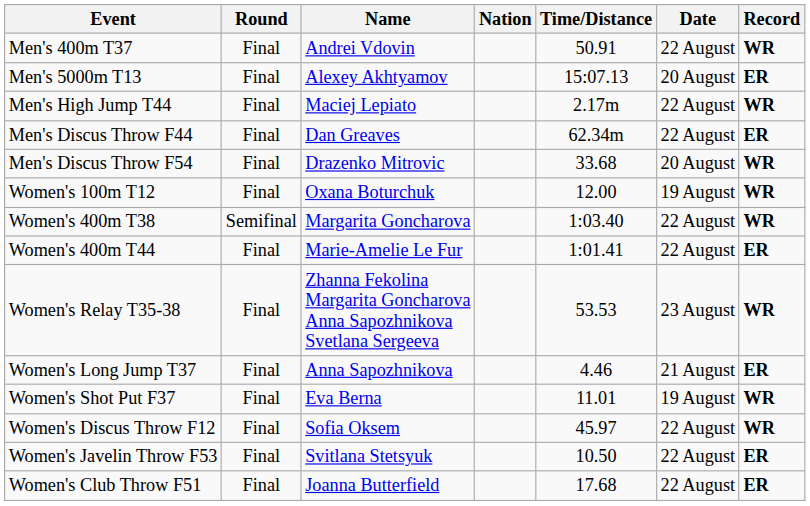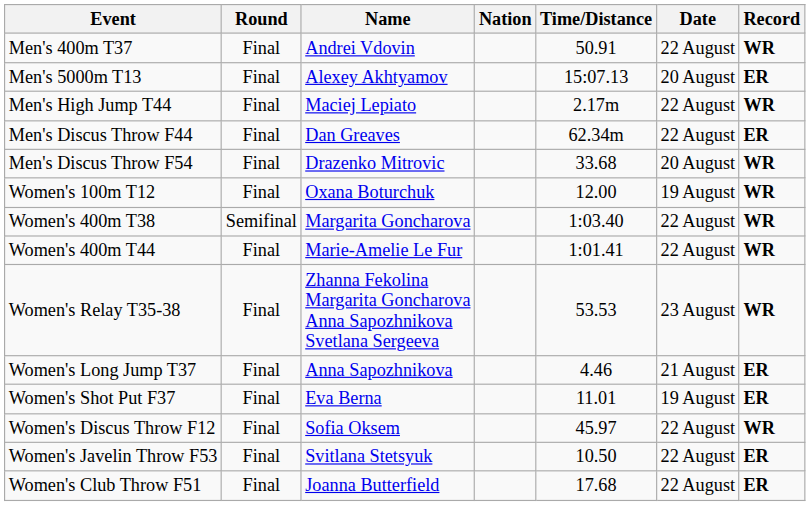 <table class="wikitable sortable">
 <tr>
 <th>Event</th>
 <th>Round</th>
 <th>Name</th>
 <th>Nation</th>
 <th>Time/Distance</th>
 <th>Date</th>
 <th>Record</th>
 </tr>
 <tr>
 <td>Men's 400m T37</td>
 <td align=center>Final</td>
 <td><a href='#'>Andrei Vdovin</a></td>
 <td></td>
 <td align=center>50.91</td>
 <td>22 August</td>
 <td><strong>WR</strong></td>
 </tr>
 <tr>
 <td>Men's 5000m T13</td>
 <td align=center>Final</td>
 <td><a href='#'>Alexey Akhtyamov</a></td>
 <td></td>
 <td align=center>15:07.13</td>
 <td>20 August</td>
 <td><strong>ER</strong></td>
 </tr>
 <tr>
 <td>Men's High Jump T44</td>
 <td align=center>Final</td>
 <td><a href='#'>Maciej Lepiato</a></td>
 <td></td>
 <td align=center>2.17m</td>
 <td>22 August</td>
 <td><strong>WR</strong></td>
 </tr>
 <tr>
 <td>Men's Discus Throw F44</td>
 <td align=center>Final</td>
 <td><a href='#'>Dan Greaves</a></td>
 <td></td>
 <td align=center>62.34m</td>
 <td>22 August</td>
 <td><strong>ER</strong></td>
 </tr>
 <tr>
 <td>Men's Discus Throw F54</td>
 <td align=center>Final</td>
 <td><a href='#'>Drazenko Mitrovic</a></td>
 <td></td>
 <td align=center>33.68</td>
 <td>20 August</td>
 <td><strong>WR</strong></td>
 </tr>
 <tr>
 <td>Women's 100m T12</td>
 <td align=center>Final</td>
 <td><a href='#'>Oxana Boturchuk</a></td>
 <td></td>
 <td align=center>12.00</td>
 <td>19 August</td>
 <td><strong>WR</strong></td>
 </tr>
 <tr>
 <td>Women's 400m T38</td>
 <td align=center>Semifinal</td>
 <td><a href='#'>Margarita Goncharova</a></td>
 <td></td>
 <td align=center>1:03.40</td>
 <td>22 August</td>
 <td><strong>WR</strong></td>
 </tr>
 <tr>
 <td>Women's 400m T44</td>
 <td align=center>Final</td>
 <td><a href='#'>Marie-Amelie Le Fur</a></td>
 <td></td>
 <td align=center>1:01.41</td>
 <td>22 August</td>
-<td><strong>ER</strong></td>
+<td><strong>WR</strong></td>
 </tr>
 <tr>
 <td>Women's  Relay T35-38</td>
 <td align=center>Final</td>
 <td><a href='#'>Zhanna Fekolina</a><br><a href='#'>Margarita Goncharova</a><br><a href='#'>Anna Sapozhnikova</a><br><a href='#'>Svetlana Sergeeva</a></td>
 <td></td>
 <td align=center>53.53</td>
 <td>23 August</td>
 <td><strong>WR</strong></td>
 </tr>
 <tr>
 <td>Women's Long Jump T37</td>
 <td align=center>Final</td>
 <td><a href='#'>Anna Sapozhnikova</a></td>
 <td></td>
 <td align=center>4.46</td>
 <td>21 August</td>
 <td><strong>ER</strong></td>
 </tr>
 <tr>
 <td>Women's Shot Put F37</td>
 <td align=center>Final</td>
 <td><a href='#'>Eva Berna</a></td>
 <td></td>
 <td align=center>11.01</td>
 <td>19 August</td>
-<td><strong>WR</strong></td>
+<td><strong>ER</strong></td>
 </tr>
 <tr>
 <td>Women's Discus Throw F12</td>
 <td align=center>Final</td>
 <td><a href='#'>Sofia Oksem</a></td>
 <td></td>
 <td align=center>45.97</td>
 <td>22 August</td>
 <td><strong>WR</strong></td>
 </tr>
 <tr>
 <td>Women's Javelin Throw F53</td>
 <td align=center>Final</td>
 <td><a href='#'>Svitlana Stetsyuk</a></td>
 <td></td>
 <td align=center>10.50</td>
 <td>22 August</td>
 <td><strong>ER</strong></td>
 </tr>
 <tr>
 <td>Women's Club Throw F51</td>
 <td align=center>Final</td>
 <td><a href='#'>Joanna Butterfield</a></td>
 <td></td>
 <td align=center>17.68</td>
 <td>22 August</td>
 <td><strong>ER</strong></td>
 </tr>
 </table>
